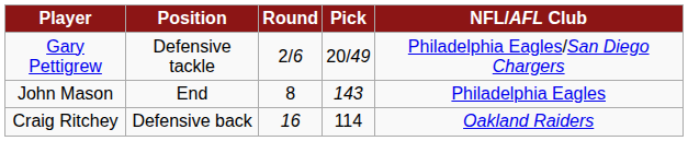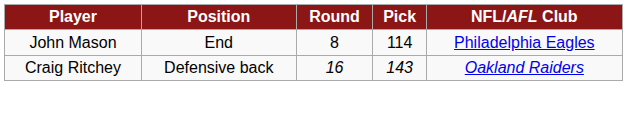 <table class="wikitable" width="70%">
 <tr align="center"  style="background: #8C1515;color:#FFFFFF;">
 <td><strong>Player</strong></td>
 <td><strong>Position</strong></td>
 <td><strong>Round</strong></td>
 <td><strong>Pick</strong></td>
 <td><strong>NFL/<em>AFL</em> Club</strong></td>
 </tr>
 <tr align="center" bgcolor="">
-<td><a href='#'>Gary Pettigrew</a></td>
-<td>Defensive tackle</td>
-<td>2/<em>6</em></td>
-<td>20/<em>49</em></td>
-<td><a href='#'>Philadelphia Eagles</a>/<em><a href='#'>San Diego Chargers</a></em></td>
-</tr>
-<tr align="center" bgcolor="">
 <td>John Mason</td>
 <td>End</td>
 <td>8</td>
-<td><em>143</em></td>
+<td>114</td>
 <td><a href='#'>Philadelphia Eagles</a></td>
 </tr>
 <tr align="center" bgcolor="">
 <td>Craig Ritchey</td>
 <td>Defensive back</td>
 <td><em>16</em></td>
-<td>114</td>
+<td><em>143</em></td>
 <td><em><a href='#'>Oakland Raiders</a></em></td>
 </tr>
 </table>
